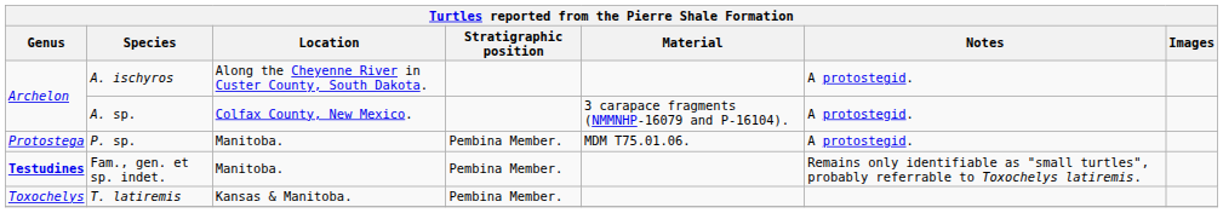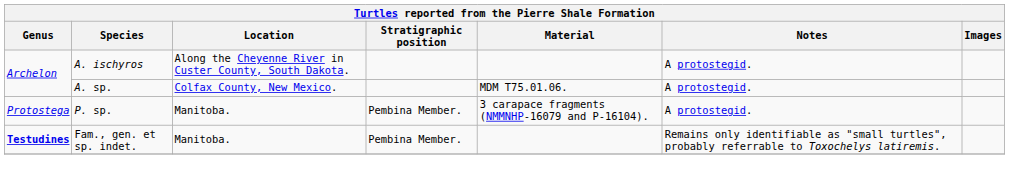 <table class="wikitable" align="center">
 <tr>
 <th colspan="7" align="center"><strong><a href='#'>Turtles</a> reported from the Pierre Shale Formation</strong></th>
 </tr>
 <tr>
 <th>Genus</th>
 <th>Species</th>
 <th>Location</th>
 <th><strong>Stratigraphic position</strong></th>
 <th><strong>Material</strong></th>
 <th>Notes</th>
 <th>Images</th>
 </tr>
 <tr>
 <td rowspan=2><em><a href='#'>Archelon</a></em></td>
 <td><em>A. ischyros</em></td>
 <td>Along the <a href='#'>Cheyenne River</a> in <a href='#'>Custer County, South Dakota</a>.</td>
 <td></td>
 <td></td>
 <td>A <a href='#'>protostegid</a>.</td>
 <td></td>
 </tr>
 <tr>
 <td><em>A.</em> sp.</td>
 <td><a href='#'>Colfax County, New Mexico</a>.</td>
 <td></td>
-<td>3 carapace fragments (<a href='#'>NMMNHP</a>-16079 and P-16104).</td>
+<td>MDM T75.01.06.</td>
 <td>A <a href='#'>protostegid</a>.</td>
 <td></td>
 </tr>
 <tr>
 <td><em><a href='#'>Protostega</a></em></td>
 <td><em>P.</em> sp.</td>
 <td>Manitoba.</td>
 <td>Pembina Member.</td>
-<td>MDM T75.01.06.</td>
+<td>3 carapace fragments (<a href='#'>NMMNHP</a>-16079 and P-16104).</td>
 <td>A <a href='#'>protostegid</a>.</td>
 <td></td>
 </tr>
 <tr>
 <td><strong><a href='#'>Testudines</a></strong></td>
 <td>Fam., gen. et sp. indet.</td>
 <td>Manitoba.</td>
 <td>Pembina Member.</td>
 <td></td>
 <td>Remains only identifiable as "small turtles", probably referrable to <em>Toxochelys latiremis</em>.</td>
 <td></td>
 </tr>
 <tr>
-<td><em><a href='#'>Toxochelys</a></em></td>
-<td><em>T. latiremis</em></td>
-<td>Kansas & Manitoba.</td>
-<td>Pembina Member.</td>
-<td></td>
-<td></td>
-<td></td>
-</tr>
-<tr>
 </tr>
 </table>
